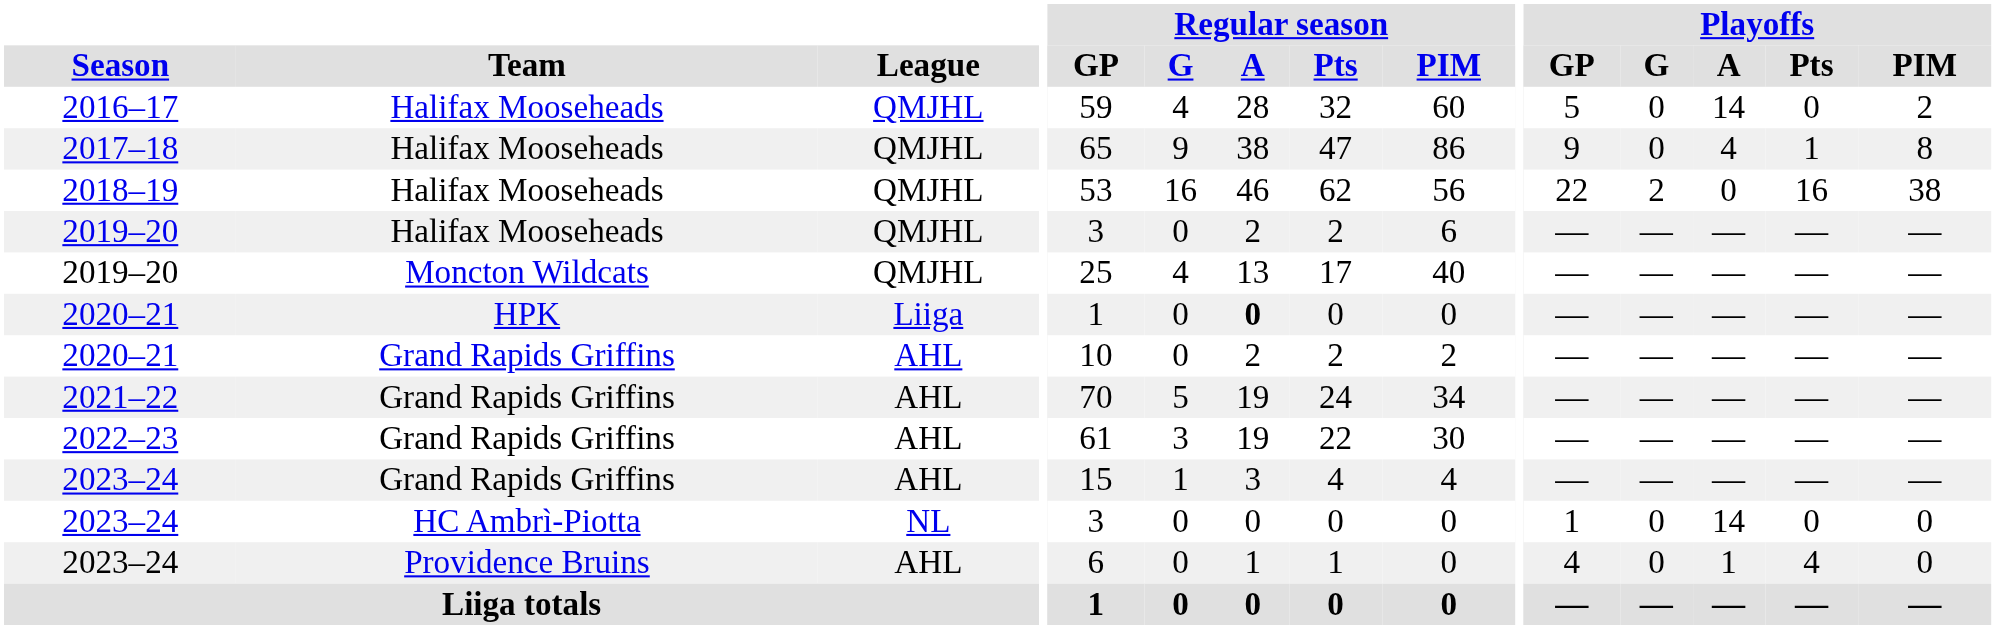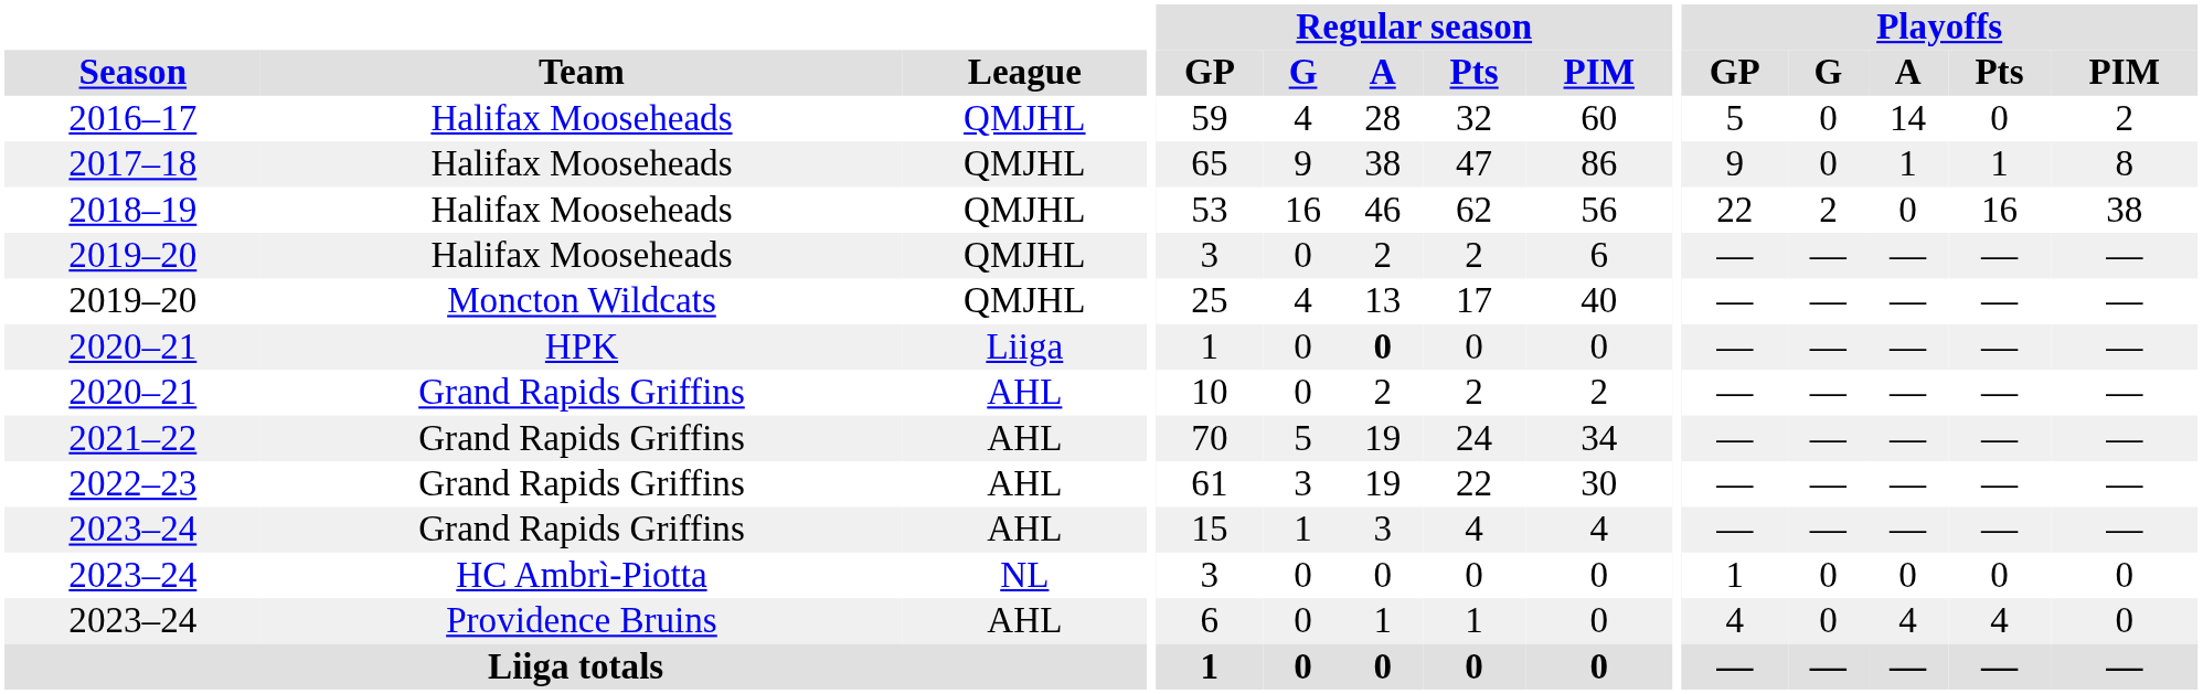 <table border="0" cellpadding="1" cellspacing="0" style="text-align:center; width:60em">
 <tr bgcolor="#e0e0e0">
 <th colspan="3" bgcolor="#ffffff"></th>
 <th rowspan="99" bgcolor="#ffffff"></th>
 <th colspan="5"><a href='#'>Regular season</a></th>
 <th rowspan="99" bgcolor="#ffffff"></th>
 <th colspan="5"><a href='#'>Playoffs</a></th>
 </tr>
 <tr bgcolor="#e0e0e0">
 <th><a href='#'>Season</a></th>
 <th>Team</th>
 <th>League</th>
 <th>GP</th>
 <th><a href='#'>G</a></th>
 <th><a href='#'>A</a></th>
 <th><a href='#'>Pts</a></th>
 <th><a href='#'>PIM</a></th>
 <th>GP</th>
 <th>G</th>
 <th>A</th>
 <th>Pts</th>
 <th>PIM</th>
 </tr>
 <tr>
 <td><a href='#'>2016–17</a></td>
 <td><a href='#'>Halifax Mooseheads</a></td>
 <td><a href='#'>QMJHL</a></td>
 <td>59</td>
 <td>4</td>
 <td>28</td>
 <td>32</td>
 <td>60</td>
 <td>5</td>
 <td>0</td>
 <td>14</td>
 <td>0</td>
 <td>2</td>
 </tr>
 <tr bgcolor="#f0f0f0">
 <td><a href='#'>2017–18</a></td>
 <td>Halifax Mooseheads</td>
 <td>QMJHL</td>
 <td>65</td>
 <td>9</td>
 <td>38</td>
 <td>47</td>
 <td>86</td>
 <td>9</td>
 <td>0</td>
-<td>4</td>
+<td>1</td>
 <td>1</td>
 <td>8</td>
 </tr>
 <tr>
 <td><a href='#'>2018–19</a></td>
 <td>Halifax Mooseheads</td>
 <td>QMJHL</td>
 <td>53</td>
 <td>16</td>
 <td>46</td>
 <td>62</td>
 <td>56</td>
 <td>22</td>
 <td>2</td>
 <td>0</td>
 <td>16</td>
 <td>38</td>
 </tr>
 <tr bgcolor="#f0f0f0">
 <td><a href='#'>2019–20</a></td>
 <td>Halifax Mooseheads</td>
 <td>QMJHL</td>
 <td>3</td>
 <td>0</td>
 <td>2</td>
 <td>2</td>
 <td>6</td>
 <td>—</td>
 <td>—</td>
 <td>—</td>
 <td>—</td>
 <td>—</td>
 </tr>
 <tr>
 <td>2019–20</td>
 <td><a href='#'>Moncton Wildcats</a></td>
 <td>QMJHL</td>
 <td>25</td>
 <td>4</td>
 <td>13</td>
 <td>17</td>
 <td>40</td>
 <td>—</td>
 <td>—</td>
 <td>—</td>
 <td>—</td>
 <td>—</td>
 </tr>
 <tr bgcolor="#f0f0f0">
 <td><a href='#'>2020–21</a></td>
 <td><a href='#'>HPK</a></td>
 <td><a href='#'>Liiga</a></td>
 <td>1</td>
 <td>0</td>
 <td><strong>0</strong></td>
 <td>0</td>
 <td>0</td>
 <td>—</td>
 <td>—</td>
 <td>—</td>
 <td>—</td>
 <td>—</td>
 </tr>
 <tr>
 <td><a href='#'>2020–21</a></td>
 <td><a href='#'>Grand Rapids Griffins</a></td>
 <td><a href='#'>AHL</a></td>
 <td>10</td>
 <td>0</td>
 <td>2</td>
 <td>2</td>
 <td>2</td>
 <td>—</td>
 <td>—</td>
 <td>—</td>
 <td>—</td>
 <td>—</td>
 </tr>
 <tr bgcolor="#f0f0f0">
 <td><a href='#'>2021–22</a></td>
 <td>Grand Rapids Griffins</td>
 <td>AHL</td>
 <td>70</td>
 <td>5</td>
 <td>19</td>
 <td>24</td>
 <td>34</td>
 <td>—</td>
 <td>—</td>
 <td>—</td>
 <td>—</td>
 <td>—</td>
 </tr>
 <tr>
 <td><a href='#'>2022–23</a></td>
 <td>Grand Rapids Griffins</td>
 <td>AHL</td>
 <td>61</td>
 <td>3</td>
 <td>19</td>
 <td>22</td>
 <td>30</td>
 <td>—</td>
 <td>—</td>
 <td>—</td>
 <td>—</td>
 <td>—</td>
 </tr>
 <tr bgcolor="#f0f0f0">
 <td><a href='#'>2023–24</a></td>
 <td>Grand Rapids Griffins</td>
 <td>AHL</td>
 <td>15</td>
 <td>1</td>
 <td>3</td>
 <td>4</td>
 <td>4</td>
 <td>—</td>
 <td>—</td>
 <td>—</td>
 <td>—</td>
 <td>—</td>
 </tr>
 <tr>
 <td><a href='#'>2023–24</a></td>
 <td><a href='#'>HC Ambrì-Piotta</a></td>
 <td><a href='#'>NL</a></td>
 <td>3</td>
 <td>0</td>
 <td>0</td>
 <td>0</td>
 <td>0</td>
 <td>1</td>
 <td>0</td>
-<td>14</td>
+<td>0</td>
 <td>0</td>
 <td>0</td>
 </tr>
 <tr bgcolor="#f0f0f0">
 <td>2023–24</td>
 <td><a href='#'>Providence Bruins</a></td>
 <td>AHL</td>
 <td>6</td>
 <td>0</td>
 <td>1</td>
 <td>1</td>
 <td>0</td>
 <td>4</td>
 <td>0</td>
-<td>1</td>
+<td>4</td>
 <td>4</td>
 <td>0</td>
 </tr>
 <tr bgcolor="#e0e0e0">
 <th colspan="3">Liiga totals</th>
 <th>1</th>
 <th>0</th>
 <th>0</th>
 <th>0</th>
 <th>0</th>
 <th>—</th>
 <th>—</th>
 <th>—</th>
 <th>—</th>
 <th>—</th>
 </tr>
 </table>
